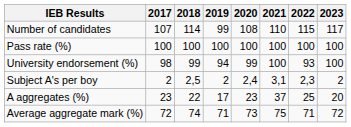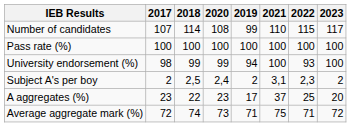 <table class="wikitable" style="font-size: 95%; text-align: right">
 <tr>
 <th>IEB Results</th>
 <th>2017</th>
 <th>2018</th>
+<th>2020</th>
 <th>2019</th>
-<th>2020</th>
 <th>2021</th>
 <th>2022</th>
 <th>2023</th>
 </tr>
 <tr>
 <td align="left">Number of candidates</td>
 <td>107</td>
 <td>114</td>
+<td>108</td>
 <td>99</td>
-<td>108</td>
 <td>110</td>
 <td>115</td>
 <td>117</td>
 </tr>
 <tr>
 <td align="left">Pass rate (%)</td>
 <td>100</td>
 <td>100</td>
 <td>100</td>
 <td>100</td>
 <td>100</td>
 <td>100</td>
 <td>100</td>
 </tr>
 <tr>
 <td align="left">University endorsement (%)</td>
 <td>98</td>
 <td>99</td>
+<td>99</td>
 <td>94</td>
-<td>99</td>
 <td>100</td>
 <td>93</td>
 <td>100</td>
 </tr>
 <tr>
 <td align="left">Subject A's per boy</td>
 <td>2</td>
 <td>2,5</td>
+<td>2,4</td>
 <td>2</td>
-<td>2,4</td>
 <td>3,1</td>
 <td>2,3</td>
 <td>2</td>
 </tr>
 <tr>
 <td align="left">A aggregates (%)</td>
 <td>23</td>
 <td>22</td>
+<td>23</td>
 <td>17</td>
-<td>23</td>
 <td>37</td>
 <td>25</td>
 <td>20</td>
 </tr>
 <tr>
 <td align="left">Average aggregate mark (%)</td>
 <td>72</td>
 <td>74</td>
+<td>73</td>
 <td>71</td>
-<td>73</td>
 <td>75</td>
 <td>71</td>
 <td>72</td>
 </tr>
 </table>
